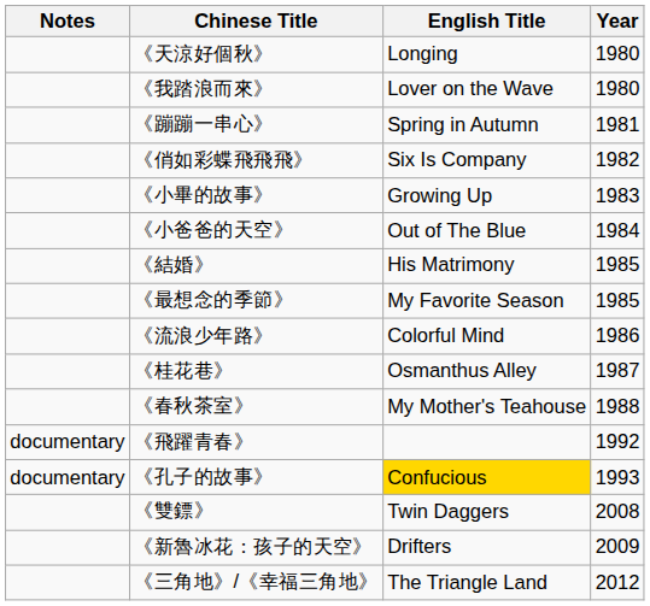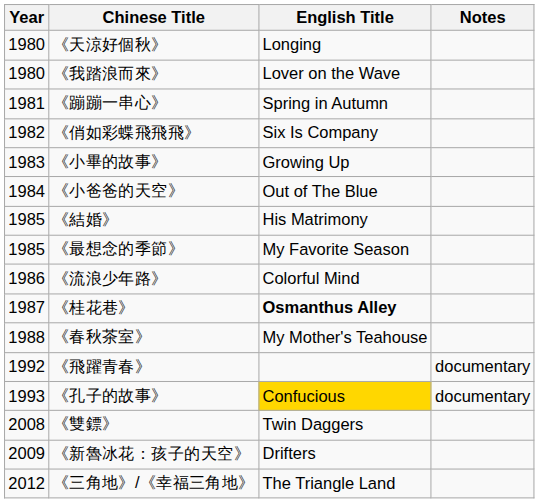 <table class="wikitable">
 <tr>
-<th>Notes</th>
+<th>Year</th>
 <th>Chinese Title</th>
 <th>English Title</th>
-<th>Year</th>
+<th>Notes</th>
 </tr>
 <tr>
-<td></td>
+<td>1980</td>
 <td>《天涼好個秋》</td>
 <td>Longing</td>
-<td>1980</td>
+<td></td>
 </tr>
 <tr>
-<td></td>
+<td>1980</td>
 <td>《我踏浪而來》</td>
 <td>Lover on the Wave</td>
-<td>1980</td>
+<td></td>
 </tr>
 <tr>
-<td></td>
+<td>1981</td>
 <td>《蹦蹦一串心》</td>
 <td>Spring in Autumn</td>
-<td>1981</td>
+<td></td>
 </tr>
 <tr>
-<td></td>
+<td>1982</td>
 <td>《俏如彩蝶飛飛飛》</td>
 <td>Six Is Company</td>
-<td>1982</td>
+<td></td>
 </tr>
 <tr>
-<td></td>
+<td>1983</td>
 <td>《小畢的故事》</td>
 <td>Growing Up</td>
-<td>1983</td>
+<td></td>
 </tr>
 <tr>
-<td></td>
+<td>1984</td>
 <td>《小爸爸的天空》</td>
 <td>Out of The Blue</td>
-<td>1984</td>
+<td></td>
 </tr>
 <tr>
-<td></td>
+<td>1985</td>
 <td>《結婚》</td>
 <td>His Matrimony</td>
-<td>1985</td>
+<td></td>
 </tr>
 <tr>
-<td></td>
+<td>1985</td>
 <td>《最想念的季節》</td>
 <td>My Favorite Season</td>
-<td>1985</td>
+<td></td>
 </tr>
 <tr>
-<td></td>
+<td>1986</td>
 <td>《流浪少年路》</td>
 <td>Colorful Mind</td>
-<td>1986</td>
+<td></td>
 </tr>
 <tr>
+<td>1987</td>
+<td>《桂花巷》</td>
+<td><strong>Osmanthus Alley</strong></td>
 <td></td>
-<td>《桂花巷》</td>
-<td>Osmanthus Alley</td>
-<td>1987</td>
 </tr>
 <tr>
-<td></td>
+<td>1988</td>
 <td>《春秋茶室》</td>
 <td>My Mother's Teahouse</td>
-<td>1988</td>
+<td></td>
 </tr>
 <tr>
-<td>documentary</td>
+<td>1992</td>
 <td>《飛躍青春》</td>
 <td></td>
-<td>1992</td>
+<td>documentary</td>
 </tr>
 <tr>
-<td>documentary</td>
+<td>1993</td>
 <td>《孔子的故事》</td>
 <td style="background: gold;">Confucious</td>
-<td>1993</td>
+<td>documentary</td>
 </tr>
 <tr>
-<td></td>
+<td>2008</td>
 <td>《雙鏢》</td>
 <td>Twin Daggers</td>
-<td>2008</td>
+<td></td>
 </tr>
 <tr>
-<td></td>
+<td>2009</td>
 <td>《新魯冰花：孩子的天空》</td>
 <td>Drifters</td>
-<td>2009</td>
+<td></td>
 </tr>
 <tr>
-<td></td>
+<td>2012</td>
 <td>《三角地》/《幸福三角地》</td>
 <td>The Triangle Land</td>
-<td>2012</td>
+<td></td>
 </tr>
 </table>
